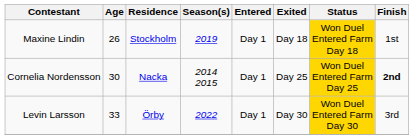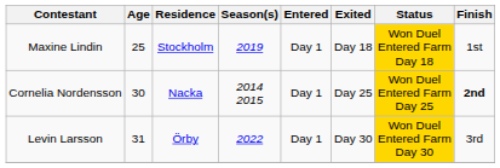 <table class="wikitable sortable" style="margin:auto; text-align:center">
 <tr>
 <th>Contestant</th>
 <th>Age</th>
 <th>Residence</th>
 <th>Season(s)</th>
 <th>Entered</th>
 <th>Exited</th>
 <th>Status</th>
 <th>Finish</th>
 </tr>
 <tr>
 <td>Maxine Lindin</td>
-<td>26</td>
+<td>25</td>
 <td><a href='#'>Stockholm</a></td>
 <td><em><a href='#'>2019</a></em></td>
 <td>Day 1</td>
 <td>Day 18</td>
 <td style="background:gold;">Won Duel<br>Entered Farm<br>Day 18</td>
 <td>1st</td>
 </tr>
 <tr>
 <td>Cornelia Nordensson</td>
 <td>30</td>
 <td><a href='#'>Nacka</a></td>
 <td><em>2014</em><br><em>2015</em></td>
 <td>Day 1</td>
 <td>Day 25</td>
 <td style="background:gold;">Won Duel<br>Entered Farm<br>Day 25</td>
 <td><strong>2nd</strong></td>
 </tr>
 <tr>
 <td>Levin Larsson</td>
-<td>33</td>
+<td>31</td>
 <td><a href='#'>Örby</a></td>
 <td><em><a href='#'>2022</a></em></td>
 <td>Day 1</td>
 <td>Day 30</td>
 <td style="background:gold;">Won Duel<br>Entered Farm<br>Day 30</td>
 <td>3rd</td>
 </tr>
 <tr>
 </tr>
 </table>
